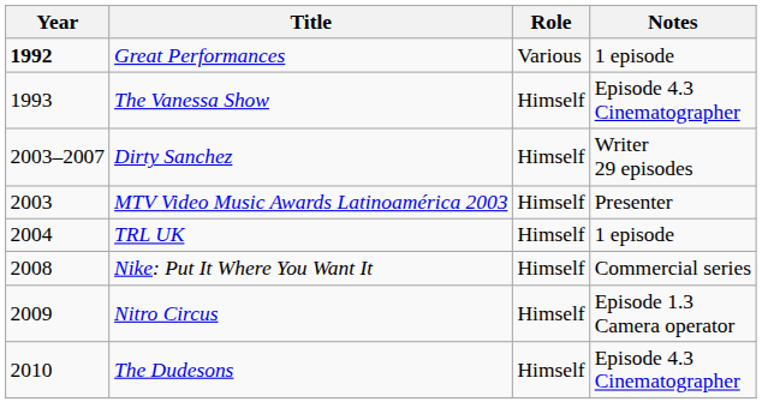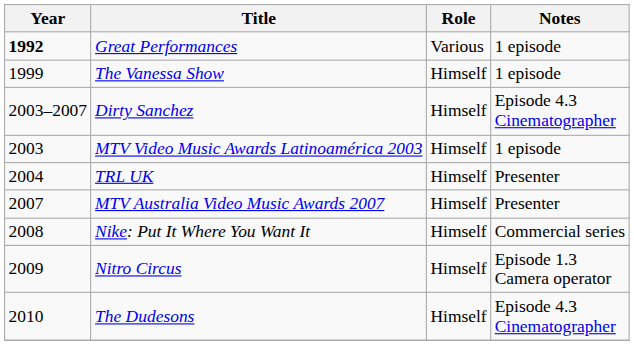 <table class="wikitable sortable">
 <tr>
 <th>Year</th>
 <th>Title</th>
 <th>Role</th>
 <th class="unsortable">Notes</th>
 </tr>
 <tr>
 <td><strong>1992</strong></td>
 <td><em><a href='#'>Great Performances</a></em></td>
 <td>Various</td>
 <td>1 episode</td>
 </tr>
 <tr>
-<td>1993</td>
+<td>1999</td>
 <td><em><a href='#'>The Vanessa Show</a></em></td>
 <td>Himself</td>
-<td>Episode 4.3<br><a href='#'>Cinematographer</a></td>
+<td>1 episode</td>
 </tr>
 <tr>
 <td>2003–2007</td>
 <td><em><a href='#'> Dirty Sanchez</a></em></td>
 <td>Himself</td>
-<td>Writer<br>29 episodes</td>
+<td>Episode 4.3<br><a href='#'>Cinematographer</a></td>
 </tr>
 <tr>
 <td>2003</td>
 <td><em><a href='#'>MTV Video Music Awards Latinoamérica 2003</a></em></td>
 <td>Himself</td>
-<td>Presenter</td>
+<td>1 episode</td>
 </tr>
 <tr>
 <td>2004</td>
 <td><em><a href='#'>TRL UK</a></em></td>
 <td>Himself</td>
-<td>1 episode</td>
+<td>Presenter</td>
+</tr>
+<tr>
+<td>2007</td>
+<td><em><a href='#'>MTV Australia Video Music Awards 2007</a></em></td>
+<td>Himself</td>
+<td>Presenter</td>
 </tr>
 <tr>
 <td>2008</td>
 <td><em><a href='#'>Nike</a>: Put It Where You Want It</em></td>
 <td>Himself</td>
 <td>Commercial series</td>
 </tr>
 <tr>
 <td>2009</td>
 <td><em><a href='#'>Nitro Circus</a></em></td>
 <td>Himself</td>
 <td>Episode 1.3<br>Camera operator</td>
 </tr>
 <tr>
 <td>2010</td>
 <td><em><a href='#'>The Dudesons</a></em></td>
 <td>Himself</td>
 <td>Episode 4.3<br><a href='#'>Cinematographer</a></td>
 </tr>
 <tr>
 </tr>
 </table>
